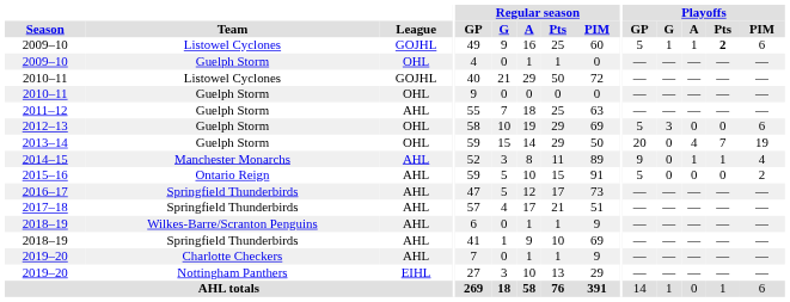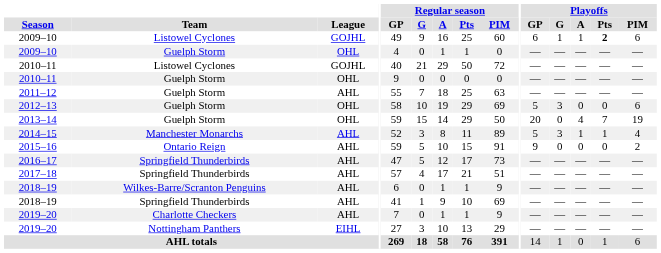 <table border="0" cellpadding="1" cellspacing="0" style="text-align:center; width:60em">
 <tr bgcolor="#e0e0e0">
 <th colspan="3" bgcolor="#ffffff"></th>
 <th rowspan="99" bgcolor="#ffffff"></th>
 <th colspan="5"><a href='#'>Regular season</a></th>
 <th rowspan="99" bgcolor="#ffffff"></th>
 <th colspan="5"><a href='#'>Playoffs</a></th>
 </tr>
 <tr bgcolor="#e0e0e0">
 <th><a href='#'>Season</a></th>
 <th>Team</th>
 <th>League</th>
 <th>GP</th>
 <th><a href='#'>G</a></th>
 <th><a href='#'>A</a></th>
 <th><a href='#'>Pts</a></th>
 <th><a href='#'>PIM</a></th>
 <th>GP</th>
 <th>G</th>
 <th>A</th>
 <th>Pts</th>
 <th>PIM</th>
 </tr>
 <tr>
 <td>2009–10</td>
 <td><a href='#'>Listowel Cyclones</a></td>
 <td><a href='#'>GOJHL</a></td>
 <td>49</td>
 <td>9</td>
 <td>16</td>
 <td>25</td>
 <td>60</td>
-<td>5</td>
+<td>6</td>
 <td>1</td>
 <td>1</td>
 <td><strong>2</strong></td>
 <td>6</td>
 </tr>
 <tr bgcolor="#f0f0f0">
 <td><a href='#'>2009–10</a></td>
 <td><a href='#'>Guelph Storm</a></td>
 <td><a href='#'>OHL</a></td>
 <td>4</td>
 <td>0</td>
 <td>1</td>
 <td>1</td>
 <td>0</td>
 <td>—</td>
 <td>—</td>
 <td>—</td>
 <td>—</td>
 <td>—</td>
 </tr>
 <tr>
 <td>2010–11</td>
 <td>Listowel Cyclones</td>
 <td>GOJHL</td>
 <td>40</td>
 <td>21</td>
 <td>29</td>
 <td>50</td>
 <td>72</td>
 <td>—</td>
 <td>—</td>
 <td>—</td>
 <td>—</td>
 <td>—</td>
 </tr>
 <tr bgcolor="#f0f0f0">
 <td><a href='#'>2010–11</a></td>
 <td>Guelph Storm</td>
 <td>OHL</td>
 <td>9</td>
 <td>0</td>
 <td>0</td>
 <td>0</td>
 <td>0</td>
 <td>—</td>
 <td>—</td>
 <td>—</td>
 <td>—</td>
 <td>—</td>
 </tr>
 <tr>
 <td><a href='#'>2011–12</a></td>
 <td>Guelph Storm</td>
 <td>AHL</td>
 <td>55</td>
 <td>7</td>
 <td>18</td>
 <td>25</td>
 <td>63</td>
 <td>—</td>
 <td>—</td>
 <td>—</td>
 <td>—</td>
 <td>—</td>
 </tr>
 <tr bgcolor="#f0f0f0">
 <td><a href='#'>2012–13</a></td>
 <td>Guelph Storm</td>
 <td>OHL</td>
 <td>58</td>
 <td>10</td>
 <td>19</td>
 <td>29</td>
 <td>69</td>
 <td>5</td>
 <td>3</td>
 <td>0</td>
 <td>0</td>
 <td>6</td>
 </tr>
 <tr>
 <td><a href='#'>2013–14</a></td>
 <td>Guelph Storm</td>
 <td>OHL</td>
 <td>59</td>
 <td>15</td>
 <td>14</td>
 <td>29</td>
 <td>50</td>
 <td>20</td>
 <td>0</td>
 <td>4</td>
 <td>7</td>
 <td>19</td>
 </tr>
 <tr bgcolor="#f0f0f0">
 <td><a href='#'>2014–15</a></td>
 <td><a href='#'>Manchester Monarchs</a></td>
 <td><a href='#'>AHL</a></td>
 <td>52</td>
 <td>3</td>
 <td>8</td>
 <td>11</td>
 <td>89</td>
-<td>9</td>
-<td>0</td>
+<td>5</td>
+<td>3</td>
 <td>1</td>
 <td>1</td>
 <td>4</td>
 </tr>
 <tr>
 <td><a href='#'>2015–16</a></td>
 <td><a href='#'>Ontario Reign</a></td>
 <td>AHL</td>
 <td>59</td>
 <td>5</td>
 <td>10</td>
 <td>15</td>
 <td>91</td>
-<td>5</td>
+<td>9</td>
 <td>0</td>
 <td>0</td>
 <td>0</td>
 <td>2</td>
 </tr>
 <tr bgcolor="#f0f0f0">
 <td><a href='#'>2016–17</a></td>
 <td><a href='#'>Springfield Thunderbirds</a></td>
 <td>AHL</td>
 <td>47</td>
 <td>5</td>
 <td>12</td>
 <td>17</td>
 <td>73</td>
 <td>—</td>
 <td>—</td>
 <td>—</td>
 <td>—</td>
 <td>—</td>
 </tr>
 <tr>
 <td><a href='#'>2017–18</a></td>
 <td>Springfield Thunderbirds</td>
 <td>AHL</td>
 <td>57</td>
 <td>4</td>
 <td>17</td>
 <td>21</td>
 <td>51</td>
 <td>—</td>
 <td>—</td>
 <td>—</td>
 <td>—</td>
 <td>—</td>
 </tr>
 <tr bgcolor="#f0f0f0">
 <td><a href='#'>2018–19</a></td>
 <td><a href='#'>Wilkes-Barre/Scranton Penguins</a></td>
 <td>AHL</td>
 <td>6</td>
 <td>0</td>
 <td>1</td>
 <td>1</td>
 <td>9</td>
 <td>—</td>
 <td>—</td>
 <td>—</td>
 <td>—</td>
 <td>—</td>
 </tr>
 <tr>
 <td>2018–19</td>
 <td>Springfield Thunderbirds</td>
 <td>AHL</td>
 <td>41</td>
 <td>1</td>
 <td>9</td>
 <td>10</td>
 <td>69</td>
 <td>—</td>
 <td>—</td>
 <td>—</td>
 <td>—</td>
 <td>—</td>
 </tr>
 <tr bgcolor="#f0f0f0">
 <td><a href='#'>2019–20</a></td>
 <td><a href='#'>Charlotte Checkers</a></td>
 <td>AHL</td>
 <td>7</td>
 <td>0</td>
 <td>1</td>
 <td>1</td>
 <td>9</td>
 <td>—</td>
 <td>—</td>
 <td>—</td>
 <td>—</td>
 <td>—</td>
 </tr>
 <tr>
 <td><a href='#'>2019–20</a></td>
 <td><a href='#'>Nottingham Panthers</a></td>
 <td><a href='#'>EIHL</a></td>
 <td>27</td>
 <td>3</td>
 <td>10</td>
 <td>13</td>
 <td>29</td>
 <td>—</td>
 <td>—</td>
 <td>—</td>
 <td>—</td>
 <td>—</td>
 </tr>
 <tr bgcolor="#e0e0e0">
 <th colspan="3">AHL totals</th>
 <th>269</th>
 <th>18</th>
 <th>58</th>
 <th>76</th>
 <th>391</th>
 <td>14</td>
 <td>1</td>
 <td>0</td>
 <td>1</td>
 <td>6</td>
 </tr>
 </table>
